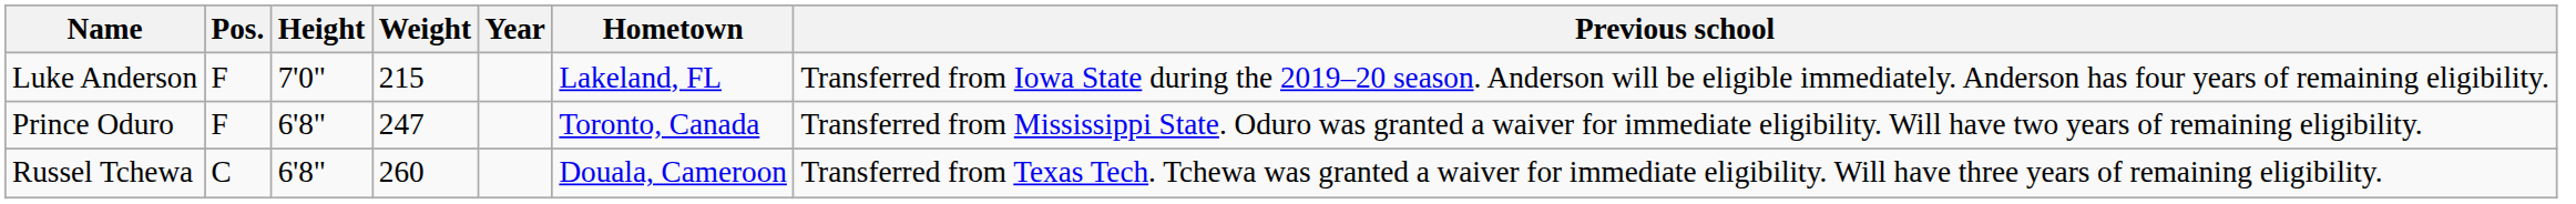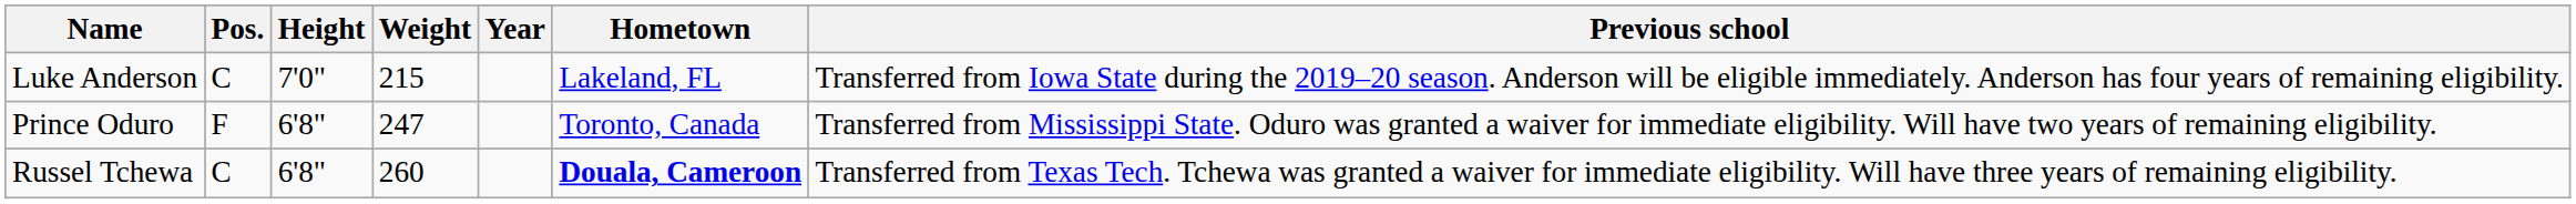 <table class="wikitable sortable" border="1">
 <tr>
 <th>Name</th>
 <th>Pos.</th>
 <th>Height</th>
 <th>Weight</th>
 <th>Year</th>
 <th>Hometown</th>
 <th class="unsortable">Previous school</th>
 </tr>
 <tr>
 <td>Luke Anderson</td>
-<td>F</td>
+<td>C</td>
 <td>7'0"</td>
 <td>215</td>
 <td></td>
 <td><a href='#'>Lakeland, FL</a></td>
 <td>Transferred from <a href='#'>Iowa State</a> during the <a href='#'>2019–20 season</a>. Anderson will be eligible immediately. Anderson has four years of remaining eligibility.</td>
 </tr>
 <tr>
 <td>Prince Oduro</td>
 <td>F</td>
 <td>6'8"</td>
 <td>247</td>
 <td></td>
 <td><a href='#'>Toronto, Canada</a></td>
 <td>Transferred from <a href='#'>Mississippi State</a>. Oduro was granted a waiver for immediate eligibility.  Will have two years of remaining eligibility.</td>
 </tr>
 <tr>
 <td>Russel Tchewa</td>
 <td>C</td>
 <td>6'8"</td>
 <td>260</td>
 <td></td>
-<td><a href='#'>Douala, Cameroon</a></td>
+<td><strong><a href='#'>Douala, Cameroon</a></strong></td>
 <td>Transferred from <a href='#'>Texas Tech</a>. Tchewa was granted a waiver for immediate eligibility. Will have three years of remaining eligibility.</td>
 </tr>
 </table>
